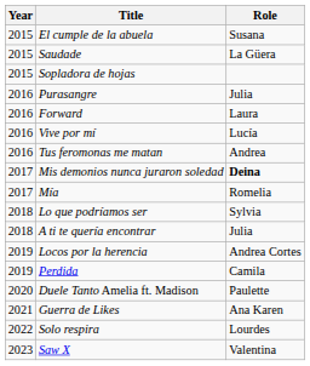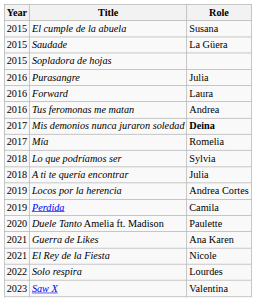 <table class = "wikitable sortable">
 <tr>
 <th>Year</th>
 <th>Title</th>
 <th>Role</th>
 </tr>
 <tr>
 <td>2015</td>
 <td><em>El cumple de la abuela</em></td>
 <td>Susana</td>
 </tr>
 <tr>
 <td>2015</td>
 <td><em>Saudade</em></td>
 <td>La Güera</td>
 </tr>
 <tr>
 <td>2015</td>
 <td><em>Sopladora de hojas</em></td>
 <td></td>
 </tr>
 <tr>
 <td>2016</td>
 <td><em>Purasangre</em></td>
 <td>Julia</td>
 </tr>
 <tr>
 <td>2016</td>
 <td><em>Forward</em></td>
 <td>Laura</td>
-</tr>
-<tr>
-<td>2016</td>
-<td><em>Vive por mí</em></td>
-<td>Lucía</td>
 </tr>
 <tr>
 <td>2016</td>
 <td><em>Tus feromonas me matan</em></td>
 <td>Andrea</td>
 </tr>
 <tr>
 <td>2017</td>
 <td><em>Mis demonios nunca juraron soledad</em></td>
 <td><strong>Deina</strong></td>
 </tr>
 <tr>
 <td>2017</td>
 <td><em>Mía</em></td>
 <td>Romelia</td>
 </tr>
 <tr>
 <td>2018</td>
 <td><em>Lo que podríamos ser</em></td>
 <td>Sylvia</td>
 </tr>
 <tr>
 <td>2018</td>
 <td><em>A ti te quería encontrar</em></td>
 <td>Julia</td>
 </tr>
 <tr>
 <td>2019</td>
 <td><em>Locos por la herencia</em></td>
 <td>Andrea Cortes</td>
 </tr>
 <tr>
 <td>2019</td>
 <td><em><a href='#'>Perdida</a></em></td>
 <td>Camila</td>
 </tr>
 <tr>
 <td>2020</td>
 <td><em>Duele Tanto</em> Amelia ft. Madison</td>
 <td>Paulette</td>
 </tr>
 <tr>
 <td>2021</td>
 <td><em>Guerra de Likes</em></td>
 <td>Ana Karen</td>
 </tr>
 <tr>
+<td>2021</td>
+<td><em>El Rey de la Fiesta</em></td>
+<td>Nicole</td>
+</tr>
+<tr>
 <td>2022</td>
 <td><em>Solo respira</em></td>
 <td>Lourdes</td>
 </tr>
 <tr>
 <td>2023</td>
 <td><em><a href='#'>Saw X</a></em></td>
 <td>Valentina</td>
 </tr>
 </table>
